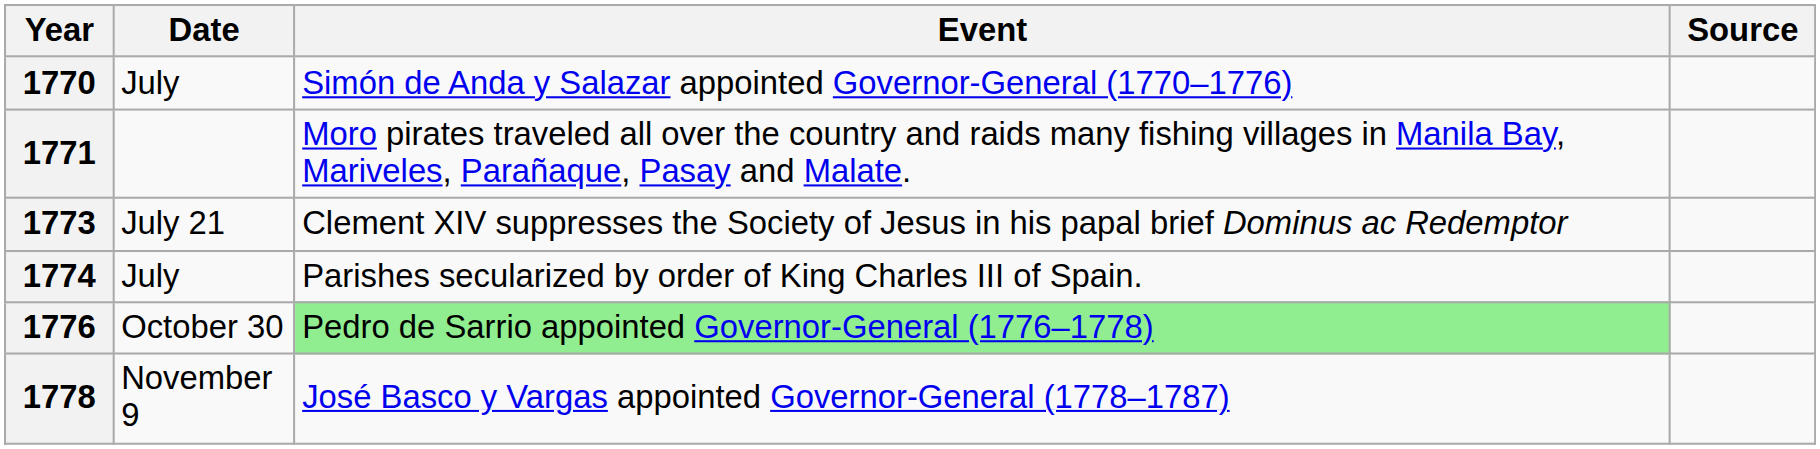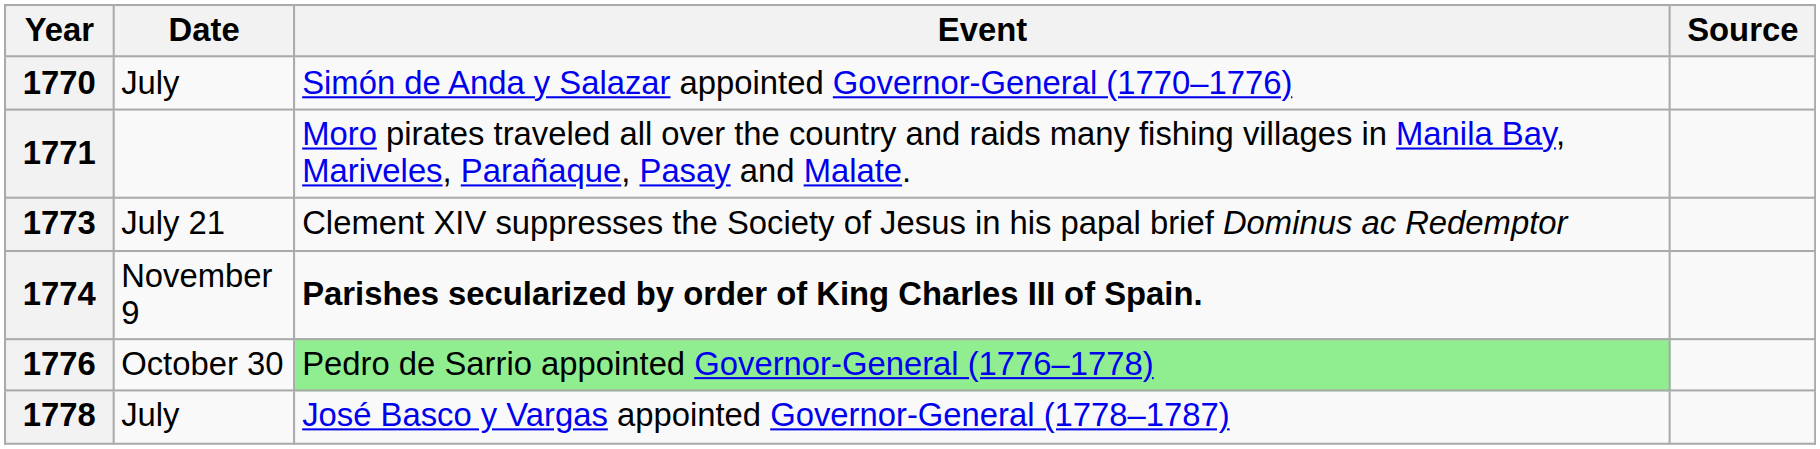 <table class="wikitable toptextcells" style="width:100%;">
 <tr>
 <th scope="col" style="width:6%;">Year</th>
 <th scope="col" style="width:10%;">Date</th>
 <th scope="col">Event</th>
 <th scope="col" style="width:8%;">Source</th>
 </tr>
 <tr>
 <th scope="row">1770</th>
 <td>July</td>
 <td><a href='#'>Simón de Anda y Salazar</a> appointed <a href='#'>Governor-General (1770–1776)</a></td>
 <td></td>
 </tr>
 <tr>
 <th scope="row">1771</th>
 <td></td>
 <td><a href='#'>Moro</a> pirates traveled all over the country and raids many fishing villages in <a href='#'>Manila Bay</a>, <a href='#'>Mariveles</a>, <a href='#'>Parañaque</a>, <a href='#'>Pasay</a> and <a href='#'>Malate</a>.</td>
 <td></td>
 </tr>
 <tr>
 <th scope="row">1773</th>
 <td>July 21</td>
 <td>Clement XIV suppresses the Society of Jesus in his papal brief <em>Dominus ac Redemptor</em></td>
 <td></td>
 </tr>
 <tr>
 <th scope="row">1774</th>
-<td>July</td>
-<td>Parishes secularized by order of King Charles III of Spain.</td>
+<td>November 9</td>
+<td><strong>Parishes secularized by order of King Charles III of Spain.</strong></td>
 <td></td>
 </tr>
 <tr>
 <th scope="row">1776</th>
 <td>October 30</td>
 <td style="background: lightgreen;">Pedro de Sarrio appointed <a href='#'>Governor-General (1776–1778)</a></td>
 <td></td>
 </tr>
 <tr>
 <th scope="row">1778</th>
-<td>November 9</td>
+<td>July</td>
 <td><a href='#'>José Basco y Vargas</a> appointed <a href='#'>Governor-General (1778–1787)</a></td>
 <td></td>
 </tr>
 </table>
